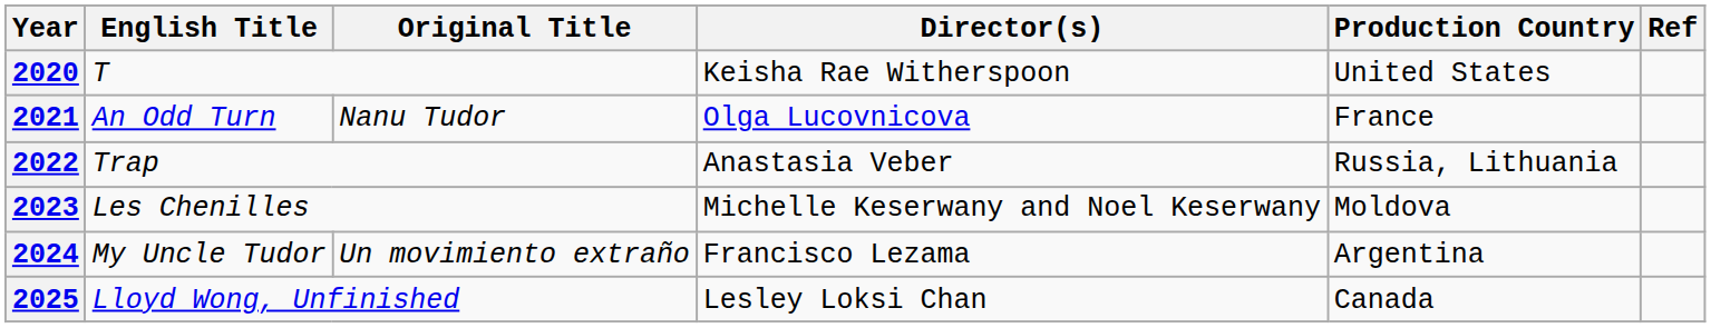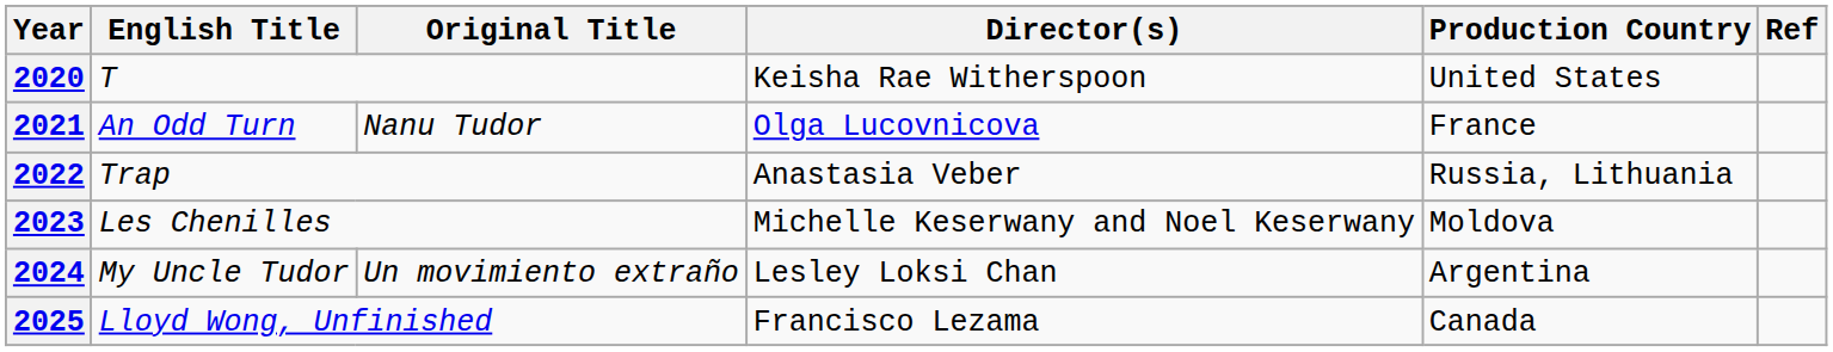 <table class="wikitable">
 <tr>
 <th>Year</th>
 <th>English Title</th>
 <th>Original Title</th>
 <th>Director(s)</th>
 <th>Production Country</th>
 <th>Ref</th>
 </tr>
 <tr>
 <th><a href='#'>2020</a></th>
 <td colspan="2"><em>T</em></td>
 <td data-sort-value="Witherspoon">Keisha Rae Witherspoon</td>
 <td>United States</td>
 <td></td>
 </tr>
 <tr>
 <th><a href='#'>2021</a></th>
 <td><em><a href='#'>An Odd Turn</a></em></td>
 <td><em>Nanu Tudor</em></td>
 <td data-sort-value="Lucovnicova"><a href='#'>Olga Lucovnicova</a></td>
 <td>France</td>
 <td></td>
 </tr>
 <tr>
 <th><a href='#'>2022</a></th>
 <td colspan="2"><em>Trap</em></td>
 <td data-sort-value="Veber">Anastasia Veber</td>
 <td>Russia, Lithuania</td>
 <td></td>
 </tr>
 <tr>
 <th><a href='#'>2023</a></th>
 <td colspan="2"><em>Les Chenilles</em></td>
 <td>Michelle Keserwany and Noel Keserwany</td>
 <td>Moldova</td>
 <td></td>
 </tr>
 <tr>
 <th><a href='#'>2024</a></th>
 <td><em>My Uncle Tudor</em></td>
 <td><em>Un movimiento extraño</em></td>
-<td data-sort-value="Lezama">Francisco Lezama</td>
+<td>Lesley Loksi Chan</td>
 <td>Argentina</td>
 <td></td>
 </tr>
 <tr>
 <th><a href='#'>2025</a></th>
 <td colspan="2"><em><a href='#'>Lloyd Wong, Unfinished</a></em></td>
-<td>Lesley Loksi Chan</td>
+<td data-sort-value="Lezama">Francisco Lezama</td>
 <td>Canada</td>
 <td></td>
 </tr>
 </table>
